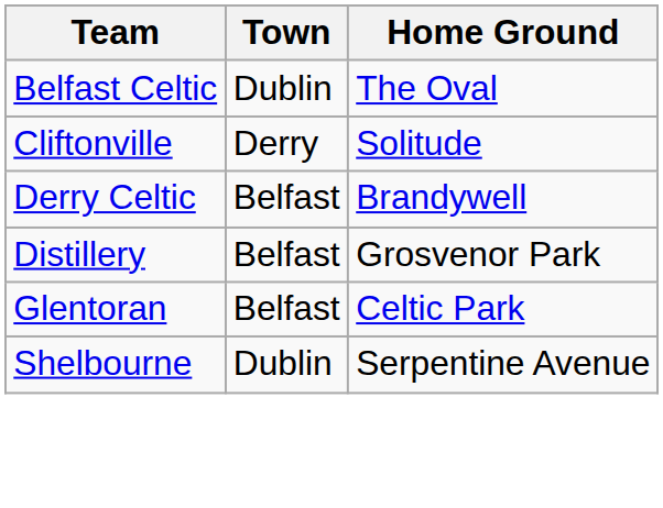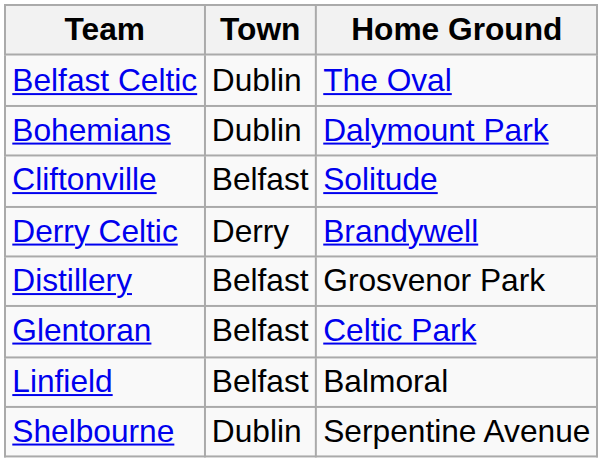 <table class="wikitable sortable">
 <tr>
 <th>Team</th>
 <th>Town</th>
 <th>Home Ground</th>
 </tr>
 <tr>
 <td><a href='#'>Belfast Celtic</a></td>
 <td>Dublin</td>
 <td><a href='#'>The Oval</a></td>
 </tr>
 <tr>
+<td><a href='#'>Bohemians</a></td>
+<td>Dublin</td>
+<td><a href='#'>Dalymount Park</a></td>
+</tr>
+<tr>
 <td><a href='#'>Cliftonville</a></td>
-<td>Derry</td>
+<td>Belfast</td>
 <td><a href='#'>Solitude</a></td>
 </tr>
 <tr>
 <td><a href='#'>Derry Celtic</a></td>
-<td>Belfast</td>
+<td>Derry</td>
 <td><a href='#'>Brandywell</a></td>
 </tr>
 <tr>
 <td><a href='#'>Distillery</a></td>
 <td>Belfast</td>
 <td>Grosvenor Park</td>
 </tr>
 <tr>
 <td><a href='#'>Glentoran</a></td>
 <td>Belfast</td>
 <td><a href='#'>Celtic Park</a></td>
 </tr>
 <tr>
+<td><a href='#'>Linfield</a></td>
+<td>Belfast</td>
+<td>Balmoral</td>
+</tr>
+<tr>
 <td><a href='#'>Shelbourne</a></td>
 <td>Dublin</td>
 <td>Serpentine Avenue</td>
 </tr>
 </table>
